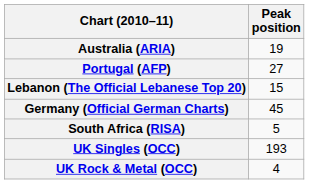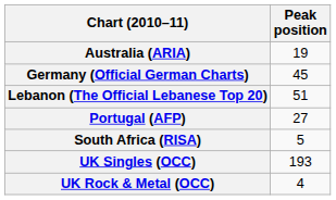 <table class="wikitable sortable plainrowheaders" style="text-align:center">
 <tr>
 <th scope="col">Chart (2010–11)</th>
 <th scope="col">Peak<br>position</th>
 </tr>
 <tr>
 <th scope="row">Australia (<a href='#'>ARIA</a>)</th>
 <td>19</td>
 </tr>
 <tr>
-<th scope="row"><a href='#'>Portugal</a> (<a href='#'>AFP</a>)</th>
-<td>27</td>
+<th scope="row">Germany (<a href='#'>Official German Charts</a>)</th>
+<td>45</td>
 </tr>
 <tr>
 <th scope="row">Lebanon (<a href='#'>The Official Lebanese Top 20</a>)</th>
-<td>15</td>
+<td>51</td>
 </tr>
 <tr>
-<th scope="row">Germany (<a href='#'>Official German Charts</a>)</th>
-<td>45</td>
+<th scope="row"><a href='#'>Portugal</a> (<a href='#'>AFP</a>)</th>
+<td>27</td>
 </tr>
 <tr>
 <th scope="row">South Africa (<a href='#'>RISA</a>)</th>
 <td>5</td>
 </tr>
 <tr>
 <th scope="row"><a href='#'>UK Singles</a> (<a href='#'>OCC</a>)</th>
 <td>193</td>
 </tr>
 <tr>
 <th scope="row"><a href='#'>UK Rock & Metal</a> (<a href='#'>OCC</a>)</th>
 <td>4</td>
 </tr>
 </table>
